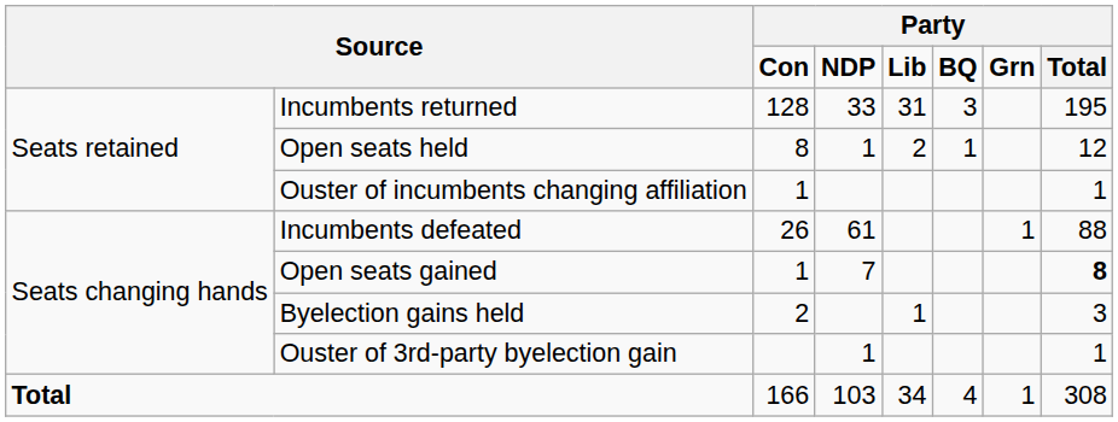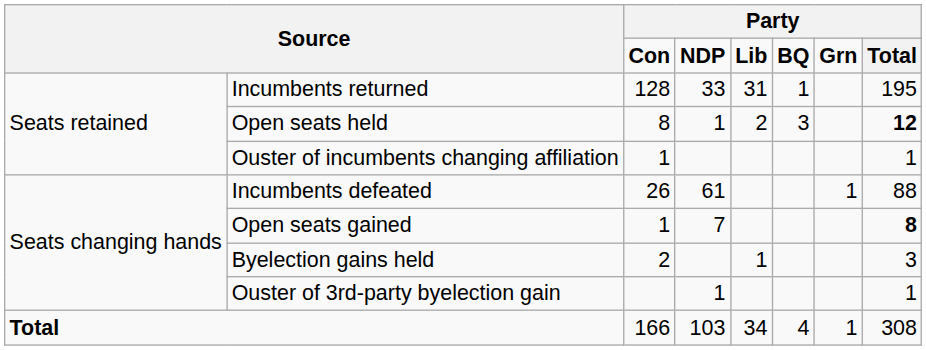 <table class="wikitable" style="text-align:right;">
 <tr>
 <th colspan="2" rowspan="2">Source</th>
 <th colspan="6">Party</th>
 </tr>
 <tr>
 <td><strong>Con</strong></td>
 <td><strong>NDP</strong></td>
 <td><strong>Lib</strong></td>
 <td><strong>BQ</strong></td>
 <td><strong>Grn</strong></td>
 <th>Total</th>
 </tr>
 <tr>
 <td rowspan="3" style="text-align:left;">Seats retained</td>
 <td style="text-align:left;">Incumbents returned</td>
 <td>128</td>
 <td>33</td>
 <td>31</td>
-<td>3</td>
+<td>1</td>
 <td></td>
 <td>195</td>
 </tr>
 <tr>
 <td style="text-align:left;">Open seats held</td>
 <td>8</td>
 <td>1</td>
 <td>2</td>
-<td>1</td>
+<td>3</td>
 <td></td>
-<td>12</td>
+<td><strong>12</strong></td>
 </tr>
 <tr>
 <td style="text-align:left;">Ouster of incumbents changing affiliation</td>
 <td>1</td>
 <td></td>
 <td></td>
 <td></td>
 <td></td>
 <td>1</td>
 </tr>
 <tr>
 <td rowspan="4" style="text-align:left;">Seats changing hands</td>
 <td style="text-align:left;">Incumbents defeated</td>
 <td>26</td>
 <td>61</td>
 <td></td>
 <td></td>
 <td>1</td>
 <td>88</td>
 </tr>
 <tr>
 <td style="text-align:left;">Open seats gained</td>
 <td>1</td>
 <td>7</td>
 <td></td>
 <td></td>
 <td></td>
 <td><strong>8</strong></td>
 </tr>
 <tr>
 <td style="text-align:left;">Byelection gains held</td>
 <td>2</td>
 <td></td>
 <td>1</td>
 <td></td>
 <td></td>
 <td>3</td>
 </tr>
 <tr>
 <td style="text-align:left;">Ouster of 3rd-party byelection gain</td>
 <td></td>
 <td>1</td>
 <td></td>
 <td></td>
 <td></td>
 <td>1</td>
 </tr>
 <tr>
 <td colspan="2" style="text-align:left;"><strong>Total</strong></td>
 <td>166</td>
 <td>103</td>
 <td>34</td>
 <td>4</td>
 <td>1</td>
 <td>308</td>
 </tr>
 </table>
